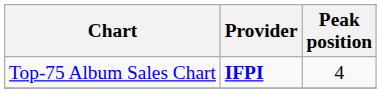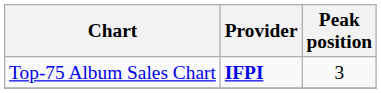 <table class="wikitable">
 <tr>
 <th>Chart</th>
 <th>Provider</th>
 <th>Peak<br>position</th>
 </tr>
 <tr>
 <td align="left"><a href='#'>Top-75 Album Sales Chart</a></td>
 <td align="left"><strong><a href='#'>IFPI</a></strong></td>
-<td align="center">4</td>
+<td align="center">3</td>
 </tr>
 <tr>
 </tr>
 </table>
